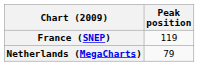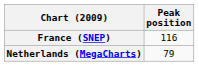 <table class="wikitable plainrowheaders sortable" style="text-align:center;" border="1">
 <tr>
 <th>Chart (2009)</th>
 <th>Peak<br>position</th>
 </tr>
 <tr>
 <th scope="row">France (<a href='#'>SNEP</a>)</th>
-<td>119</td>
+<td>116</td>
 </tr>
 <tr>
 <th scope="row">Netherlands (<a href='#'>MegaCharts</a>)</th>
 <td>79</td>
 </tr>
 </table>
